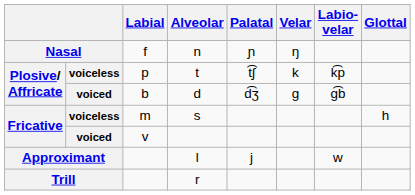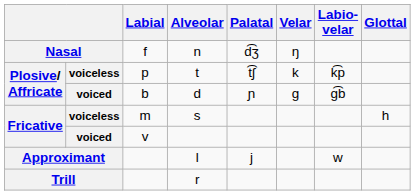 <table class="wikitable" style="text-align:center">
 <tr>
 <th colspan="2"></th>
 <th><a href='#'>Labial</a></th>
 <th><a href='#'>Alveolar</a></th>
 <th><a href='#'>Palatal</a></th>
 <th><a href='#'>Velar</a></th>
 <th><a href='#'>Labio-<br>velar</a></th>
 <th><a href='#'>Glottal</a></th>
 </tr>
 <tr>
 <th colspan="2"><a href='#'>Nasal</a></th>
 <td>f</td>
 <td>n</td>
-<td>ɲ</td>
+<td>d͡ʒ</td>
 <td>ŋ</td>
 <td></td>
 <td></td>
 </tr>
 <tr>
 <th rowspan="2"><a href='#'>Plosive</a>/<br><a href='#'>Affricate</a></th>
 <th><small>voiceless</small></th>
 <td>p</td>
 <td>t</td>
 <td>t͡ʃ</td>
 <td>k</td>
 <td>k͡p</td>
 <td></td>
 </tr>
 <tr>
 <th><small>voiced</small></th>
 <td>b</td>
 <td>d</td>
-<td>d͡ʒ</td>
+<td>ɲ</td>
 <td>ɡ</td>
 <td>ɡ͡b</td>
 <td></td>
 </tr>
 <tr>
 <th rowspan="2"><a href='#'>Fricative</a></th>
 <th><small>voiceless</small></th>
 <td>m</td>
 <td>s</td>
 <td></td>
 <td></td>
 <td></td>
 <td>h</td>
 </tr>
 <tr>
 <th><small>voiced</small></th>
 <td>v</td>
 <td></td>
 <td></td>
 <td></td>
 <td></td>
 <td></td>
 </tr>
 <tr>
 <th colspan="2"><a href='#'>Approximant</a></th>
 <td></td>
 <td>l</td>
 <td>j</td>
 <td></td>
 <td>w</td>
 <td></td>
 </tr>
 <tr>
 <th colspan="2"><a href='#'>Trill</a></th>
 <td></td>
 <td>r</td>
 <td></td>
 <td></td>
 <td></td>
 <td></td>
 </tr>
 </table>
